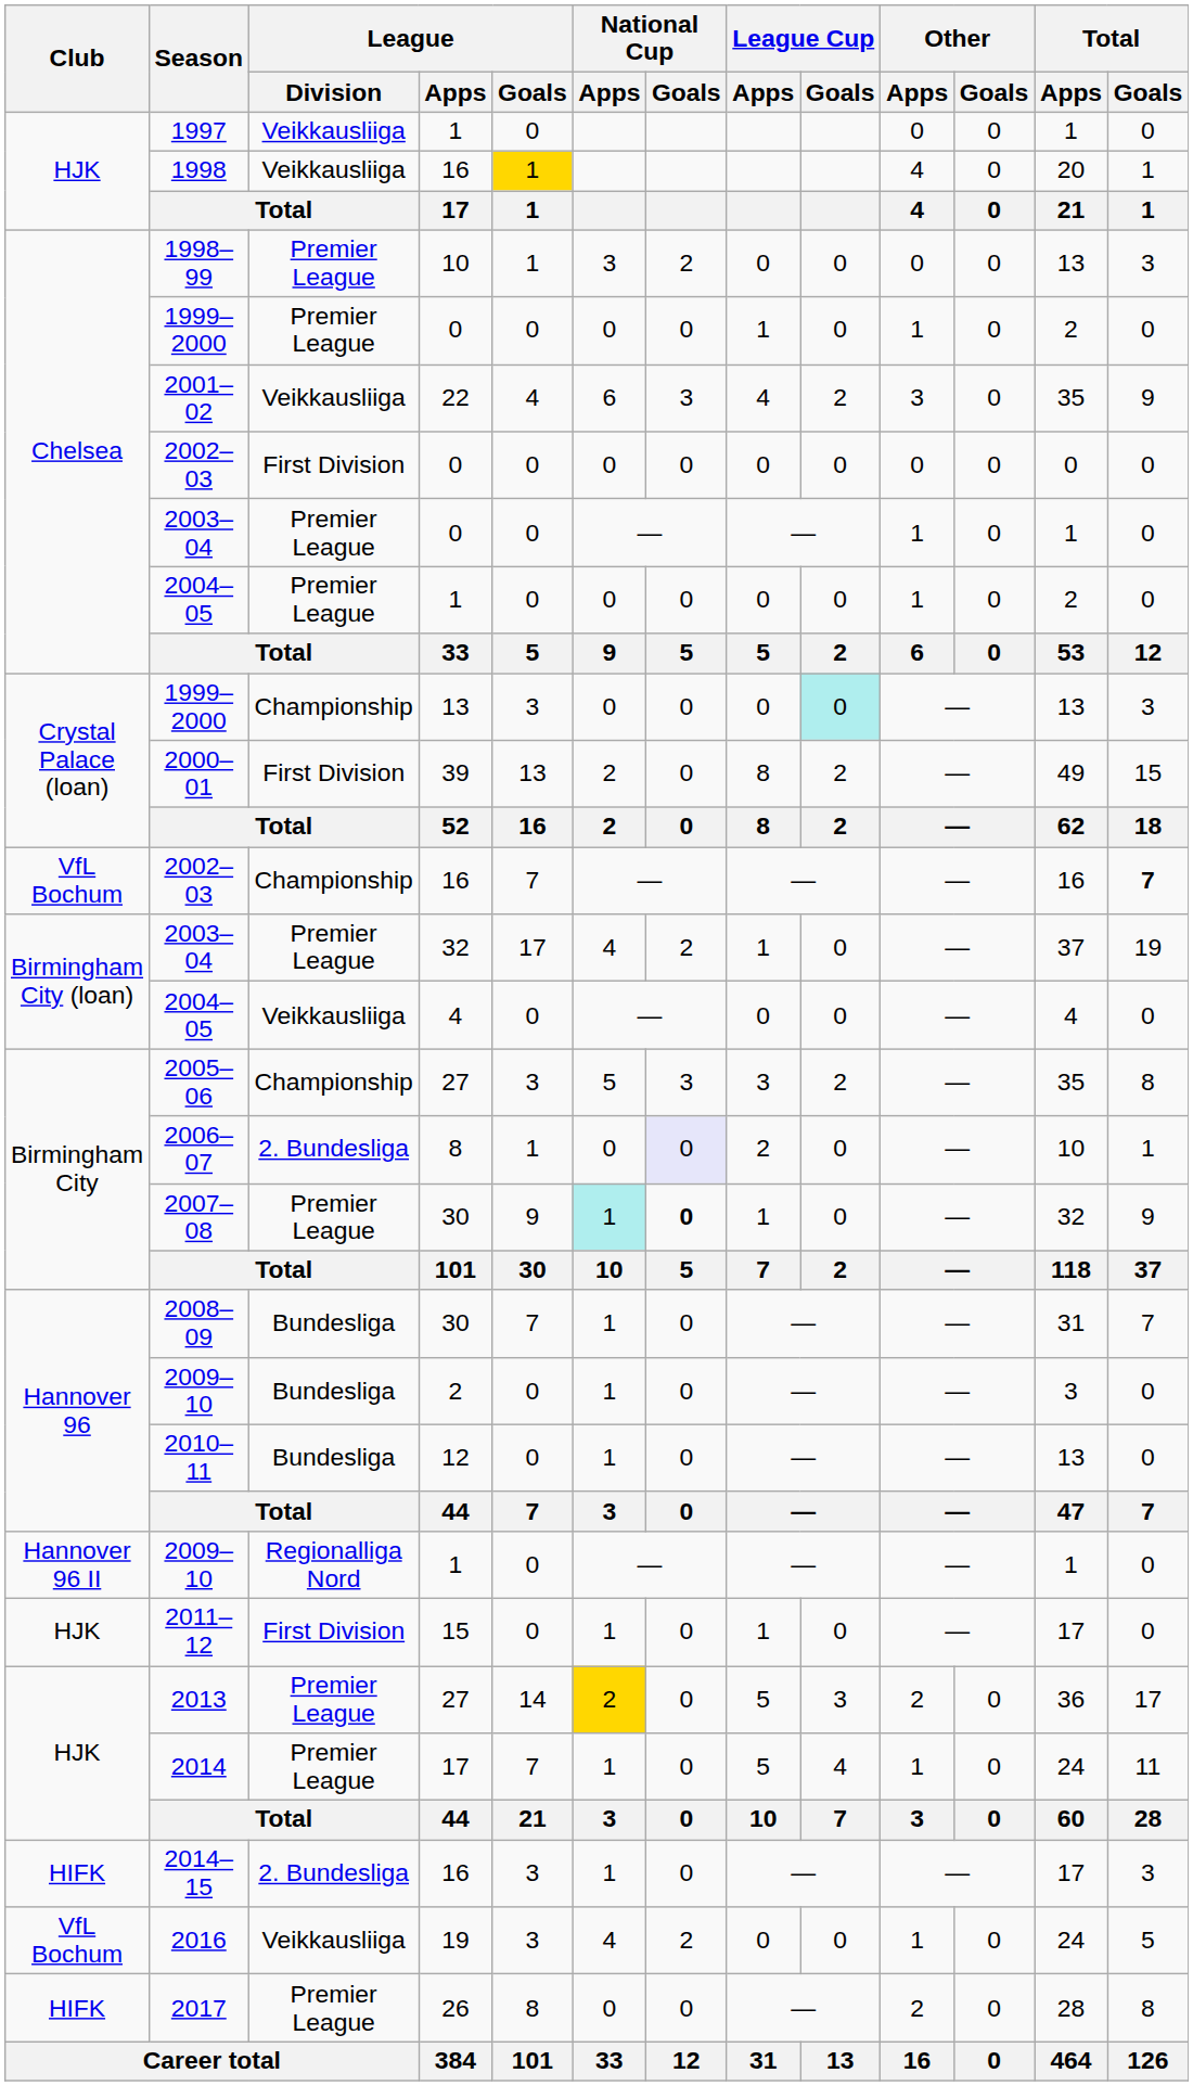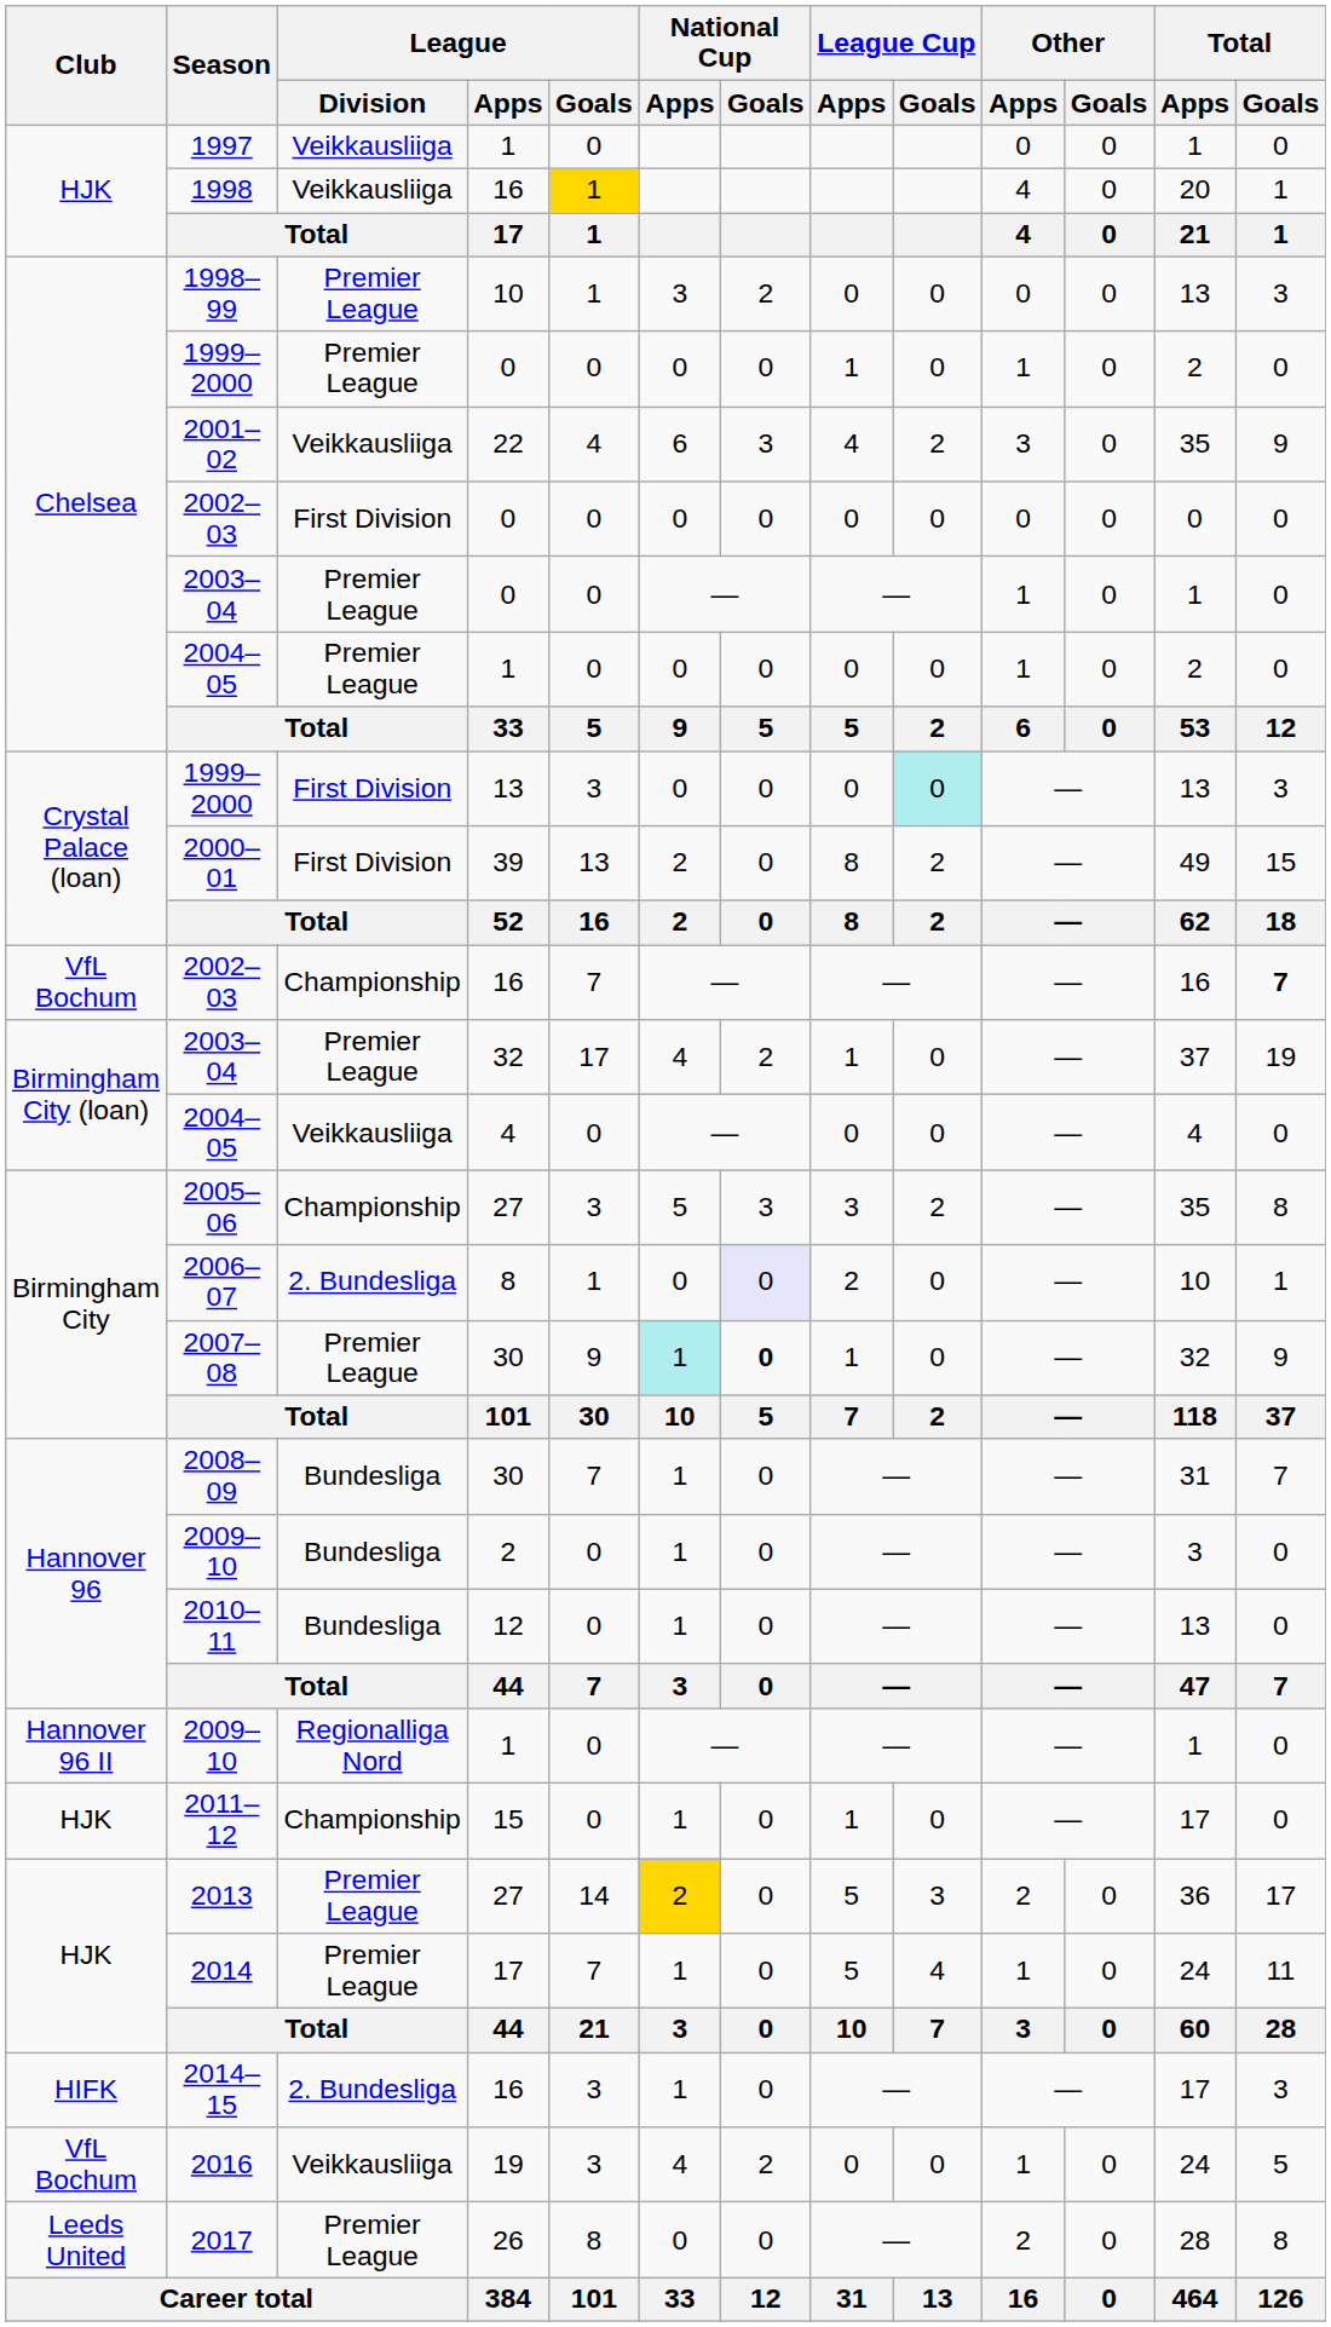 <table class="wikitable" style="text-align:center">
 <tr>
 <th rowspan="2">Club</th>
 <th rowspan="2">Season</th>
 <th colspan="3">League</th>
 <th colspan="2">National Cup</th>
 <th colspan="2"><a href='#'>League Cup</a></th>
 <th colspan="2">Other</th>
 <th colspan="2">Total</th>
 </tr>
 <tr>
 <th>Division</th>
 <th>Apps</th>
 <th>Goals</th>
 <th>Apps</th>
 <th>Goals</th>
 <th>Apps</th>
 <th>Goals</th>
 <th>Apps</th>
 <th>Goals</th>
 <th>Apps</th>
 <th>Goals</th>
 </tr>
 <tr>
 <td rowspan="3"><a href='#'>HJK</a></td>
 <td><a href='#'>1997</a></td>
 <td><a href='#'>Veikkausliiga</a></td>
 <td>1</td>
 <td>0</td>
 <td></td>
 <td></td>
 <td></td>
 <td></td>
 <td>0</td>
 <td>0</td>
 <td>1</td>
 <td>0</td>
 </tr>
 <tr>
 <td><a href='#'>1998</a></td>
 <td>Veikkausliiga</td>
 <td>16</td>
 <td style="background: gold;">1</td>
 <td></td>
 <td></td>
 <td></td>
 <td></td>
 <td>4</td>
 <td>0</td>
 <td>20</td>
 <td>1</td>
 </tr>
 <tr>
 <th colspan="2">Total</th>
 <th>17</th>
 <th>1</th>
 <th></th>
 <th></th>
 <th></th>
 <th></th>
 <th>4</th>
 <th>0</th>
 <th>21</th>
 <th>1</th>
 </tr>
 <tr>
 <td rowspan="7"><a href='#'>Chelsea</a></td>
 <td><a href='#'>1998–99</a></td>
 <td><a href='#'>Premier League</a></td>
 <td>10</td>
 <td>1</td>
 <td>3</td>
 <td>2</td>
 <td>0</td>
 <td>0</td>
 <td>0</td>
 <td>0</td>
 <td>13</td>
 <td>3</td>
 </tr>
 <tr>
 <td><a href='#'>1999–2000</a></td>
 <td>Premier League</td>
 <td>0</td>
 <td>0</td>
 <td>0</td>
 <td>0</td>
 <td>1</td>
 <td>0</td>
 <td>1</td>
 <td>0</td>
 <td>2</td>
 <td>0</td>
 </tr>
 <tr>
 <td><a href='#'>2001–02</a></td>
 <td>Veikkausliiga</td>
 <td>22</td>
 <td>4</td>
 <td>6</td>
 <td>3</td>
 <td>4</td>
 <td>2</td>
 <td>3</td>
 <td>0</td>
 <td>35</td>
 <td>9</td>
 </tr>
 <tr>
 <td><a href='#'>2002–03</a></td>
 <td>First Division</td>
 <td>0</td>
 <td>0</td>
 <td>0</td>
 <td>0</td>
 <td>0</td>
 <td>0</td>
 <td>0</td>
 <td>0</td>
 <td>0</td>
 <td>0</td>
 </tr>
 <tr>
 <td><a href='#'>2003–04</a></td>
 <td>Premier League</td>
 <td>0</td>
 <td>0</td>
 <td colspan="2">—</td>
 <td colspan="2">—</td>
 <td>1</td>
 <td>0</td>
 <td>1</td>
 <td>0</td>
 </tr>
 <tr>
 <td><a href='#'>2004–05</a></td>
 <td>Premier League</td>
 <td>1</td>
 <td>0</td>
 <td>0</td>
 <td>0</td>
 <td>0</td>
 <td>0</td>
 <td>1</td>
 <td>0</td>
 <td>2</td>
 <td>0</td>
 </tr>
 <tr>
 <th colspan="2">Total</th>
 <th>33</th>
 <th>5</th>
 <th>9</th>
 <th>5</th>
 <th>5</th>
 <th>2</th>
 <th>6</th>
 <th>0</th>
 <th>53</th>
 <th>12</th>
 </tr>
 <tr>
 <td rowspan="3"><a href='#'>Crystal Palace</a> (loan)</td>
 <td><a href='#'>1999–2000</a></td>
-<td>Championship</td>
+<td><a href='#'>First Division</a></td>
 <td>13</td>
 <td>3</td>
 <td>0</td>
 <td>0</td>
 <td>0</td>
 <td style="background: paleturquoise;">0</td>
 <td colspan="2">—</td>
 <td>13</td>
 <td>3</td>
 </tr>
 <tr>
 <td><a href='#'>2000–01</a></td>
 <td>First Division</td>
 <td>39</td>
 <td>13</td>
 <td>2</td>
 <td>0</td>
 <td>8</td>
 <td>2</td>
 <td colspan="2">—</td>
 <td>49</td>
 <td>15</td>
 </tr>
 <tr>
 <th colspan="2">Total</th>
 <th>52</th>
 <th>16</th>
 <th>2</th>
 <th>0</th>
 <th>8</th>
 <th>2</th>
 <th colspan="2">—</th>
 <th>62</th>
 <th>18</th>
 </tr>
 <tr>
 <td><a href='#'>VfL Bochum</a></td>
 <td><a href='#'>2002–03</a></td>
 <td>Championship</td>
 <td>16</td>
 <td>7</td>
 <td colspan="2">—</td>
 <td colspan="2">—</td>
 <td colspan="2">—</td>
 <td>16</td>
 <td><strong>7</strong></td>
 </tr>
 <tr>
 <td rowspan="2"><a href='#'>Birmingham City</a> (loan)</td>
 <td><a href='#'>2003–04</a></td>
 <td>Premier League</td>
 <td>32</td>
 <td>17</td>
 <td>4</td>
 <td>2</td>
 <td>1</td>
 <td>0</td>
 <td colspan="2">—</td>
 <td>37</td>
 <td>19</td>
 </tr>
 <tr>
 <td><a href='#'>2004–05</a></td>
 <td>Veikkausliiga</td>
 <td>4</td>
 <td>0</td>
 <td colspan="2">—</td>
 <td>0</td>
 <td>0</td>
 <td colspan="2">—</td>
 <td>4</td>
 <td>0</td>
 </tr>
 <tr>
 <td rowspan="4">Birmingham City</td>
 <td><a href='#'>2005–06</a></td>
 <td>Championship</td>
 <td>27</td>
 <td>3</td>
 <td>5</td>
 <td>3</td>
 <td>3</td>
 <td>2</td>
 <td colspan="2">—</td>
 <td>35</td>
 <td>8</td>
 </tr>
 <tr>
 <td><a href='#'>2006–07</a></td>
 <td><a href='#'>2. Bundesliga</a></td>
 <td>8</td>
 <td>1</td>
 <td>0</td>
 <td style="background: lavender;">0</td>
 <td>2</td>
 <td>0</td>
 <td colspan="2">—</td>
 <td>10</td>
 <td>1</td>
 </tr>
 <tr>
 <td><a href='#'>2007–08</a></td>
 <td>Premier League</td>
 <td>30</td>
 <td>9</td>
 <td style="background: paleturquoise;">1</td>
 <td><strong>0</strong></td>
 <td>1</td>
 <td>0</td>
 <td colspan="2">—</td>
 <td>32</td>
 <td>9</td>
 </tr>
 <tr>
 <th colspan="2">Total</th>
 <th>101</th>
 <th>30</th>
 <th>10</th>
 <th>5</th>
 <th>7</th>
 <th>2</th>
 <th colspan="2">—</th>
 <th>118</th>
 <th>37</th>
 </tr>
 <tr>
 <td rowspan="4"><a href='#'>Hannover 96</a></td>
 <td><a href='#'>2008–09</a></td>
 <td>Bundesliga</td>
 <td>30</td>
 <td>7</td>
 <td>1</td>
 <td>0</td>
 <td colspan="2">—</td>
 <td colspan="2">—</td>
 <td>31</td>
 <td>7</td>
 </tr>
 <tr>
 <td><a href='#'>2009–10</a></td>
 <td>Bundesliga</td>
 <td>2</td>
 <td>0</td>
 <td>1</td>
 <td>0</td>
 <td colspan="2">—</td>
 <td colspan="2">—</td>
 <td>3</td>
 <td>0</td>
 </tr>
 <tr>
 <td><a href='#'>2010–11</a></td>
 <td>Bundesliga</td>
 <td>12</td>
 <td>0</td>
 <td>1</td>
 <td>0</td>
 <td colspan="2">—</td>
 <td colspan="2">—</td>
 <td>13</td>
 <td>0</td>
 </tr>
 <tr>
 <th colspan="2">Total</th>
 <th>44</th>
 <th>7</th>
 <th>3</th>
 <th>0</th>
 <th colspan="2">—</th>
 <th colspan="2">—</th>
 <th>47</th>
 <th>7</th>
 </tr>
 <tr>
 <td><a href='#'>Hannover 96 II</a></td>
 <td><a href='#'>2009–10</a></td>
 <td><a href='#'>Regionalliga Nord</a></td>
 <td>1</td>
 <td>0</td>
 <td colspan="2">—</td>
 <td colspan="2">—</td>
 <td colspan="2">—</td>
 <td>1</td>
 <td>0</td>
 </tr>
 <tr>
 <td>HJK</td>
 <td><a href='#'>2011–12</a></td>
-<td><a href='#'>First Division</a></td>
+<td>Championship</td>
 <td>15</td>
 <td>0</td>
 <td>1</td>
 <td>0</td>
 <td>1</td>
 <td>0</td>
 <td colspan="2">—</td>
 <td>17</td>
 <td>0</td>
 </tr>
 <tr>
 <td rowspan="3">HJK</td>
 <td><a href='#'>2013</a></td>
 <td><a href='#'>Premier League</a></td>
 <td>27</td>
 <td>14</td>
 <td style="background: gold;">2</td>
 <td>0</td>
 <td>5</td>
 <td>3</td>
 <td>2</td>
 <td>0</td>
 <td>36</td>
 <td>17</td>
 </tr>
 <tr>
 <td><a href='#'>2014</a></td>
 <td>Premier League</td>
 <td>17</td>
 <td>7</td>
 <td>1</td>
 <td>0</td>
 <td>5</td>
 <td>4</td>
 <td>1</td>
 <td>0</td>
 <td>24</td>
 <td>11</td>
 </tr>
 <tr>
 <th colspan="2">Total</th>
 <th>44</th>
 <th>21</th>
 <th>3</th>
 <th>0</th>
 <th>10</th>
 <th>7</th>
 <th>3</th>
 <th>0</th>
 <th>60</th>
 <th>28</th>
 </tr>
 <tr>
 <td><a href='#'>HIFK</a></td>
 <td><a href='#'>2014–15</a></td>
 <td><a href='#'>2. Bundesliga</a></td>
 <td>16</td>
 <td>3</td>
 <td>1</td>
 <td>0</td>
 <td colspan="2">—</td>
 <td colspan="2">—</td>
 <td>17</td>
 <td>3</td>
 </tr>
 <tr>
 <td><a href='#'>VfL Bochum</a></td>
 <td><a href='#'>2016</a></td>
 <td>Veikkausliiga</td>
 <td>19</td>
 <td>3</td>
 <td>4</td>
 <td>2</td>
 <td>0</td>
 <td>0</td>
 <td>1</td>
 <td>0</td>
 <td>24</td>
 <td>5</td>
 </tr>
 <tr>
-<td><a href='#'>HIFK</a></td>
+<td><a href='#'>Leeds United</a></td>
 <td><a href='#'>2017</a></td>
 <td>Premier League</td>
 <td>26</td>
 <td>8</td>
 <td>0</td>
 <td>0</td>
 <td colspan="2">—</td>
 <td>2</td>
 <td>0</td>
 <td>28</td>
 <td>8</td>
 </tr>
 <tr>
 <th colspan="3">Career total</th>
 <th>384</th>
 <th>101</th>
 <th>33</th>
 <th>12</th>
 <th>31</th>
 <th>13</th>
 <th>16</th>
 <th>0</th>
 <th>464</th>
 <th>126</th>
 </tr>
 </table>
